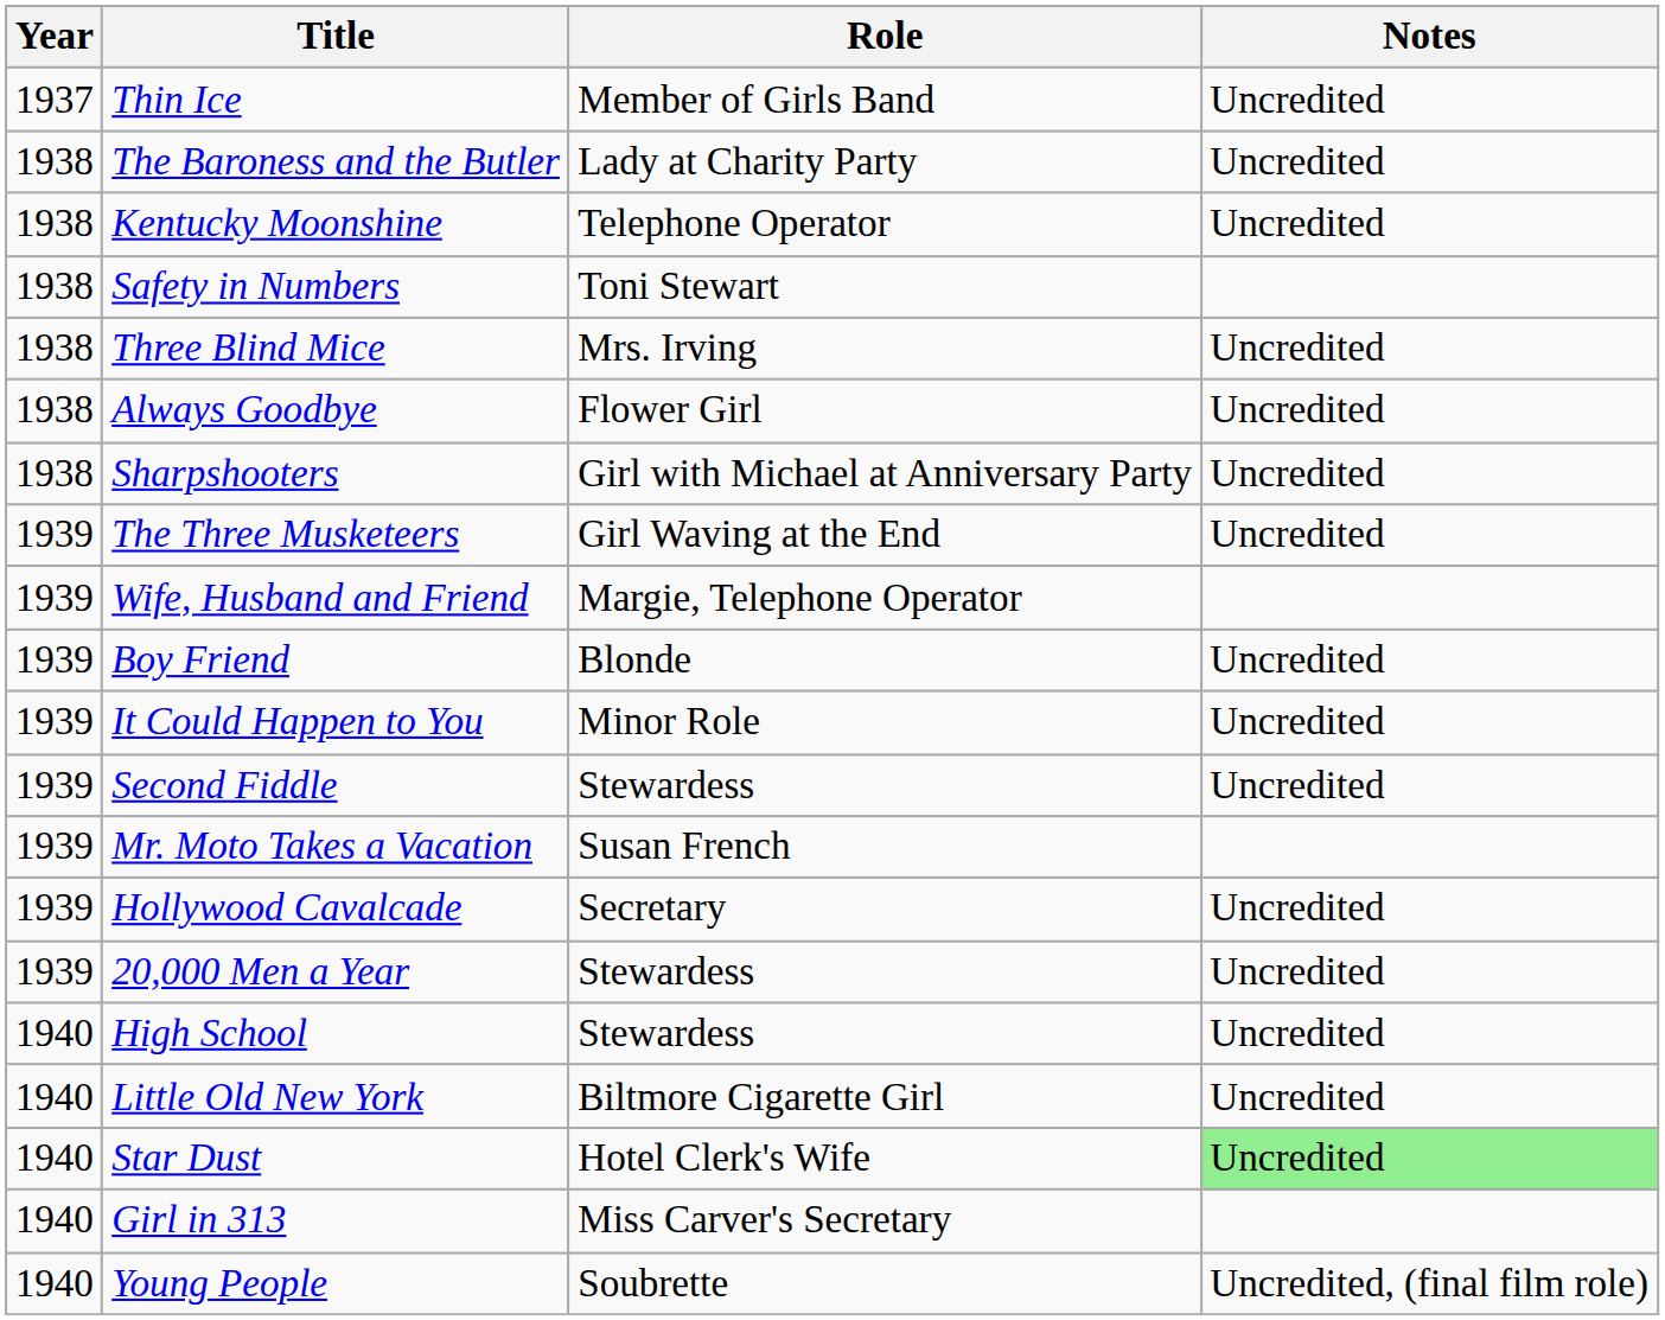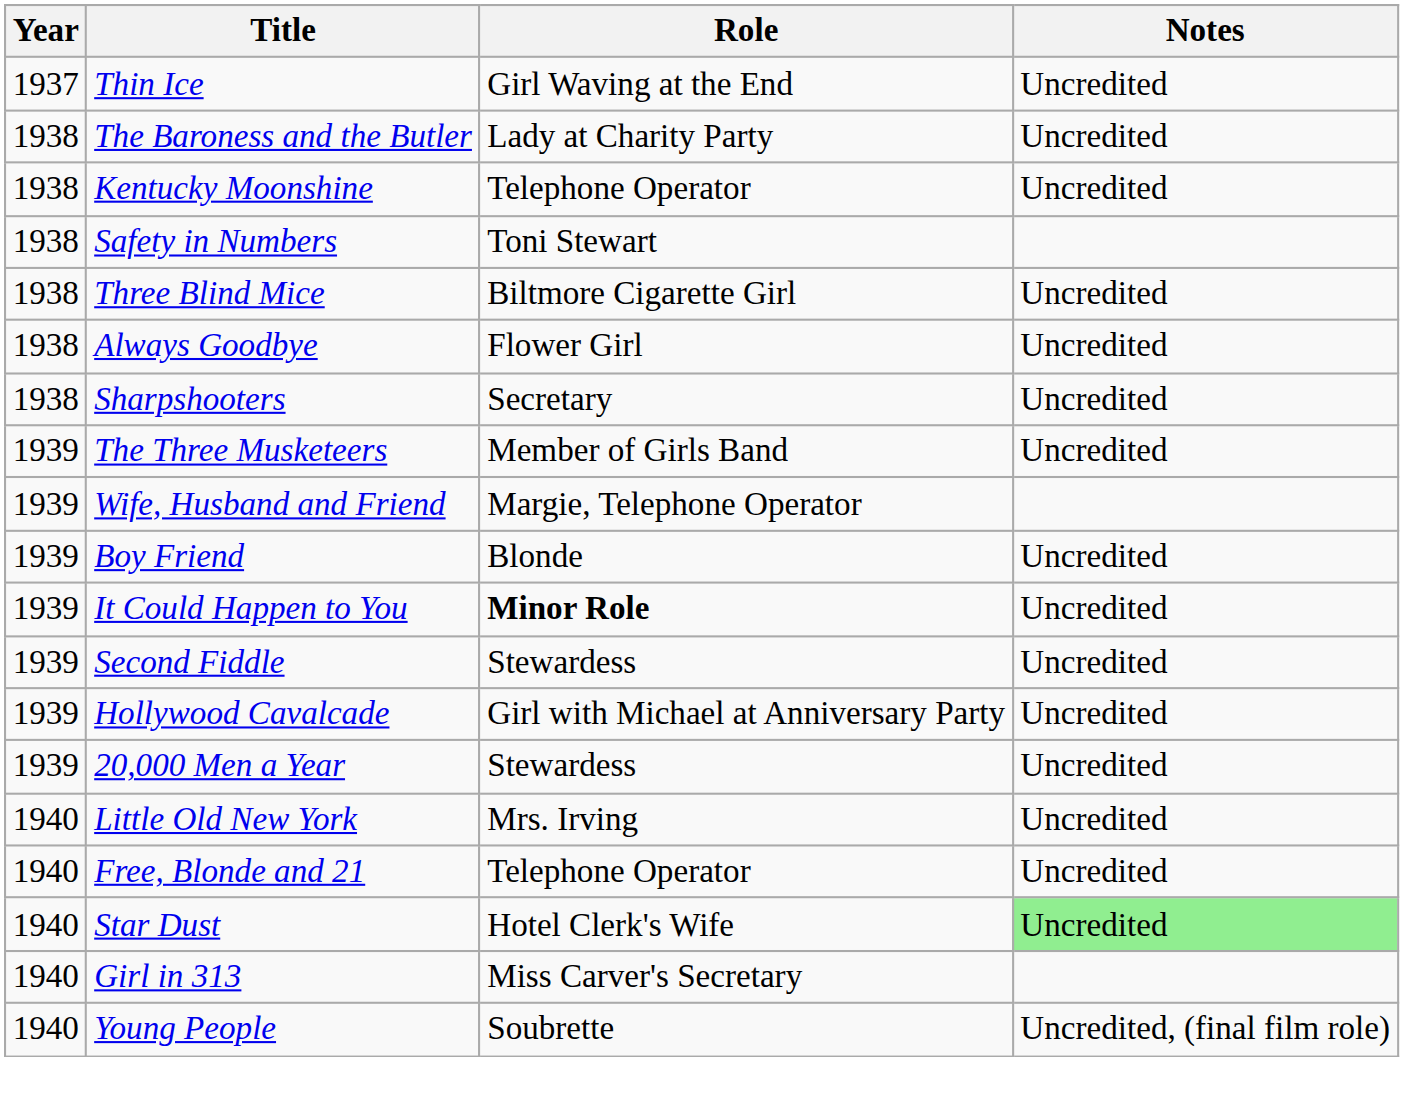 <table class="wikitable">
 <tr>
 <th>Year</th>
 <th>Title</th>
 <th>Role</th>
 <th>Notes</th>
 </tr>
 <tr>
 <td>1937</td>
 <td><em><a href='#'>Thin Ice</a></em></td>
-<td>Member of Girls Band</td>
+<td>Girl Waving at the End</td>
 <td>Uncredited</td>
 </tr>
 <tr>
 <td>1938</td>
 <td><em><a href='#'>The Baroness and the Butler</a></em></td>
 <td>Lady at Charity Party</td>
 <td>Uncredited</td>
 </tr>
 <tr>
 <td>1938</td>
 <td><em><a href='#'>Kentucky Moonshine</a></em></td>
 <td>Telephone Operator</td>
 <td>Uncredited</td>
 </tr>
 <tr>
 <td>1938</td>
 <td><em><a href='#'>Safety in Numbers</a></em></td>
 <td>Toni Stewart</td>
 <td></td>
 </tr>
 <tr>
 <td>1938</td>
 <td><em><a href='#'>Three Blind Mice</a></em></td>
-<td>Mrs. Irving</td>
+<td>Biltmore Cigarette Girl</td>
 <td>Uncredited</td>
 </tr>
 <tr>
 <td>1938</td>
 <td><em><a href='#'>Always Goodbye</a></em></td>
 <td>Flower Girl</td>
 <td>Uncredited</td>
 </tr>
 <tr>
 <td>1938</td>
 <td><em><a href='#'>Sharpshooters</a></em></td>
-<td>Girl with Michael at Anniversary Party</td>
+<td>Secretary</td>
 <td>Uncredited</td>
 </tr>
 <tr>
 <td>1939</td>
 <td><em><a href='#'>The Three Musketeers</a></em></td>
-<td>Girl Waving at the End</td>
+<td>Member of Girls Band</td>
 <td>Uncredited</td>
 </tr>
 <tr>
 <td>1939</td>
 <td><em><a href='#'>Wife, Husband and Friend</a></em></td>
 <td>Margie, Telephone Operator</td>
 <td></td>
 </tr>
 <tr>
 <td>1939</td>
 <td><em><a href='#'>Boy Friend</a></em></td>
 <td>Blonde</td>
 <td>Uncredited</td>
 </tr>
 <tr>
 <td>1939</td>
 <td><em><a href='#'>It Could Happen to You</a></em></td>
-<td>Minor Role</td>
+<td><strong>Minor Role</strong></td>
 <td>Uncredited</td>
 </tr>
 <tr>
 <td>1939</td>
 <td><em><a href='#'>Second Fiddle</a></em></td>
 <td>Stewardess</td>
 <td>Uncredited</td>
 </tr>
 <tr>
 <td>1939</td>
-<td><em><a href='#'>Mr. Moto Takes a Vacation</a></em></td>
-<td>Susan French</td>
-<td></td>
-</tr>
-<tr>
-<td>1939</td>
 <td><em><a href='#'>Hollywood Cavalcade</a></em></td>
-<td>Secretary</td>
+<td>Girl with Michael at Anniversary Party</td>
 <td>Uncredited</td>
 </tr>
 <tr>
 <td>1939</td>
 <td><em><a href='#'>20,000 Men a Year</a></em></td>
 <td>Stewardess</td>
 <td>Uncredited</td>
 </tr>
 <tr>
 <td>1940</td>
-<td><em><a href='#'>High School</a></em></td>
-<td>Stewardess</td>
+<td><em><a href='#'>Little Old New York</a></em></td>
+<td>Mrs. Irving</td>
 <td>Uncredited</td>
 </tr>
 <tr>
 <td>1940</td>
-<td><em><a href='#'>Little Old New York</a></em></td>
-<td>Biltmore Cigarette Girl</td>
+<td><em><a href='#'>Free, Blonde and 21</a></em></td>
+<td>Telephone Operator</td>
 <td>Uncredited</td>
 </tr>
 <tr>
 <td>1940</td>
 <td><em><a href='#'>Star Dust</a></em></td>
 <td>Hotel Clerk's Wife</td>
 <td style="background: lightgreen;">Uncredited</td>
 </tr>
 <tr>
 <td>1940</td>
 <td><em><a href='#'>Girl in 313</a></em></td>
 <td>Miss Carver's Secretary</td>
 <td></td>
 </tr>
 <tr>
 <td>1940</td>
 <td><em><a href='#'>Young People</a></em></td>
 <td>Soubrette</td>
 <td>Uncredited, (final film role)</td>
 </tr>
 </table>
